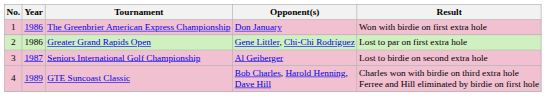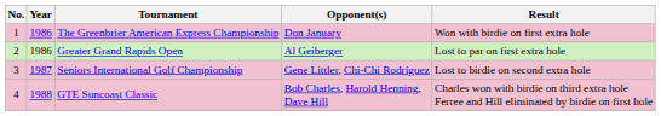 <table class="wikitable" style="font-size:95%;">
 <tr>
 <th>No.</th>
 <th>Year</th>
 <th>Tournament</th>
 <th>Opponent(s)</th>
 <th>Result</th>
 </tr>
 <tr style="background:#F2C1D1;">
 <td align=center>1</td>
 <td><a href='#'>1986</a></td>
 <td><a href='#'>The Greenbrier American Express Championship</a></td>
 <td> <a href='#'>Don January</a></td>
 <td>Won with birdie on first extra hole</td>
 </tr>
 <tr style="background:#D0F0C0;">
 <td align=center>2</td>
 <td>1986</td>
 <td><a href='#'>Greater Grand Rapids Open</a></td>
-<td> <a href='#'>Gene Littler</a>,  <a href='#'>Chi-Chi Rodríguez</a></td>
+<td> <a href='#'>Al Geiberger</a></td>
 <td>Lost to par on first extra hole</td>
 </tr>
 <tr style="background:#F2C1D1;">
 <td align=center>3</td>
 <td><a href='#'>1987</a></td>
 <td><a href='#'>Seniors International Golf Championship</a></td>
-<td> <a href='#'>Al Geiberger</a></td>
+<td> <a href='#'>Gene Littler</a>,  <a href='#'>Chi-Chi Rodríguez</a></td>
 <td>Lost to birdie on second extra hole</td>
 </tr>
 <tr style="background:#F2C1D1;">
 <td align=center>4</td>
-<td><a href='#'>1989</a></td>
+<td><a href='#'>1988</a></td>
 <td><a href='#'>GTE Suncoast Classic</a></td>
 <td> <a href='#'>Bob Charles</a>,  <a href='#'>Harold Henning</a>,<br> <a href='#'>Dave Hill</a></td>
 <td>Charles won with birdie on third extra hole<br>Ferree and Hill eliminated by birdie on first hole</td>
 </tr>
 </table>
